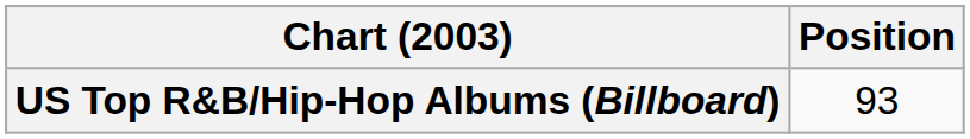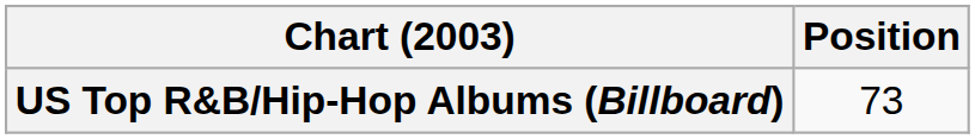 <table class="wikitable plainrowheaders" style="text-align:center">
 <tr>
 <th scope="col">Chart (2003)</th>
 <th scope="col">Position</th>
 </tr>
 <tr>
 <th scope="row">US Top R&B/Hip-Hop Albums (<em>Billboard</em>)</th>
-<td>93</td>
+<td>73</td>
 </tr>
 </table>
